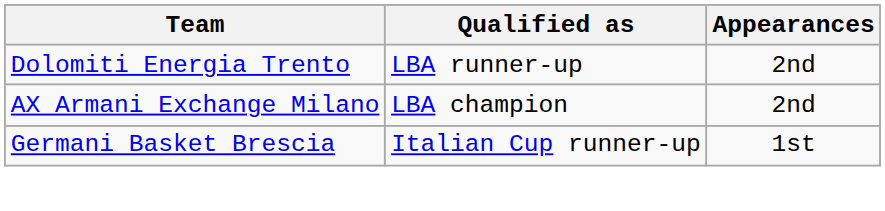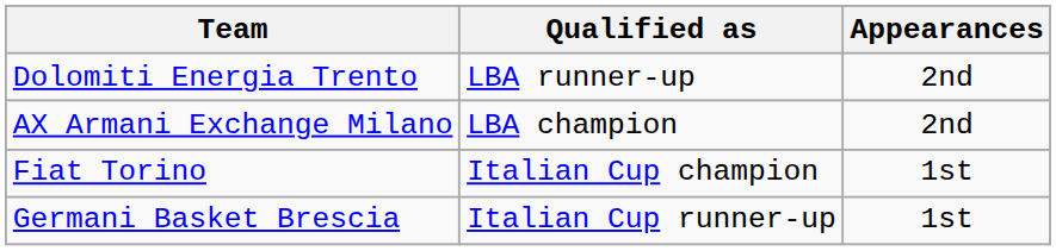 <table class="wikitable">
 <tr>
 <th>Team</th>
 <th>Qualified as</th>
 <th>Appearances</th>
 </tr>
 <tr>
 <td><a href='#'>Dolomiti Energia Trento</a></td>
 <td><a href='#'>LBA</a> runner-up</td>
 <td align=center>2nd</td>
 </tr>
 <tr>
 <td><a href='#'>AX Armani Exchange Milano</a></td>
 <td><a href='#'>LBA</a> champion</td>
 <td align=center>2nd</td>
 </tr>
 <tr>
+<td><a href='#'>Fiat Torino</a></td>
+<td><a href='#'>Italian Cup</a> champion</td>
+<td align=center>1st</td>
+</tr>
+<tr>
 <td><a href='#'>Germani Basket Brescia</a></td>
 <td><a href='#'>Italian Cup</a> runner-up</td>
 <td align=center>1st</td>
 </tr>
 </table>
